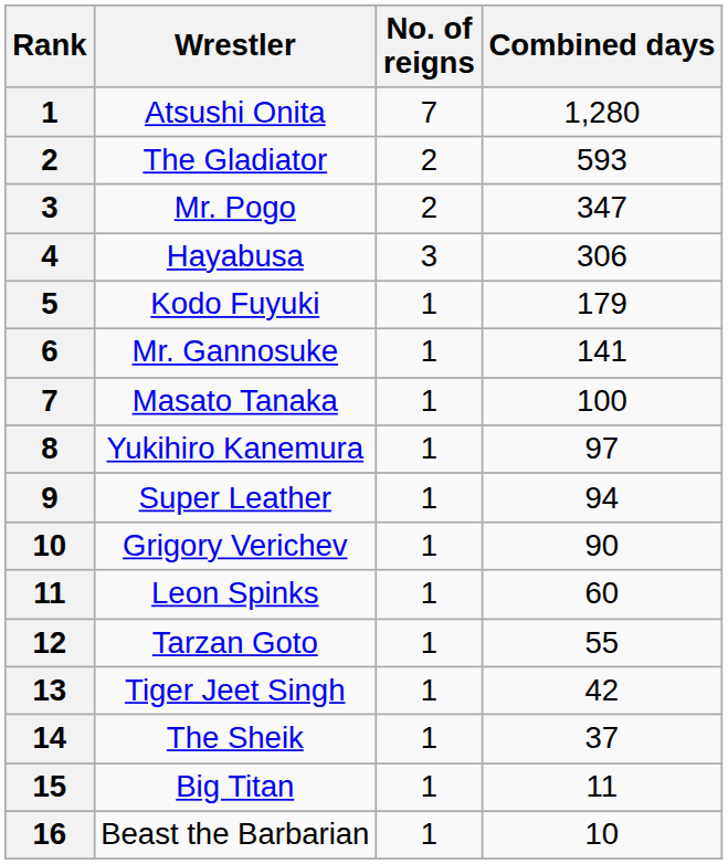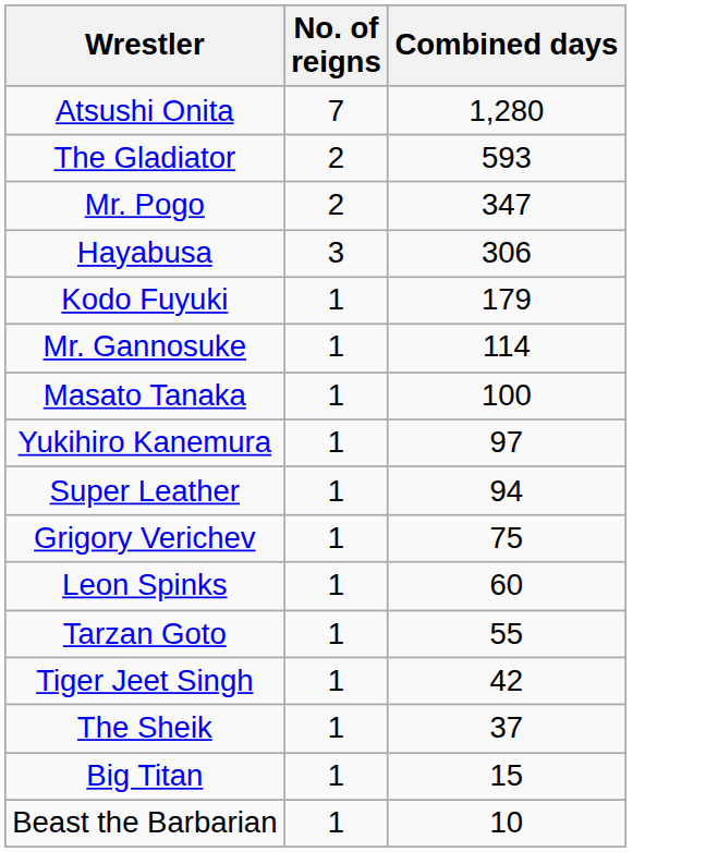 <table class="wikitable sortable" style="text-align: center">
 <tr>
-<th>Rank</th>
 <th>Wrestler</th>
 <th>No. of<br>reigns</th>
 <th>Combined days</th>
 </tr>
 <tr>
-<th>1</th>
 <td><a href='#'>Atsushi Onita</a></td>
 <td>7</td>
 <td>1,280</td>
 </tr>
 <tr>
-<th>2</th>
 <td><a href='#'>The Gladiator</a></td>
 <td>2</td>
 <td>593</td>
 </tr>
 <tr>
-<th>3</th>
 <td><a href='#'>Mr. Pogo</a></td>
 <td>2</td>
 <td>347</td>
 </tr>
 <tr>
-<th>4</th>
 <td><a href='#'>Hayabusa</a></td>
 <td>3</td>
 <td>306</td>
 </tr>
 <tr>
-<th>5</th>
 <td><a href='#'>Kodo Fuyuki</a></td>
 <td>1</td>
 <td>179</td>
 </tr>
 <tr>
-<th>6</th>
 <td><a href='#'>Mr. Gannosuke</a></td>
 <td>1</td>
-<td>141</td>
+<td>114</td>
 </tr>
 <tr>
-<th>7</th>
 <td><a href='#'>Masato Tanaka</a></td>
 <td>1</td>
 <td>100</td>
 </tr>
 <tr>
-<th>8</th>
 <td><a href='#'>Yukihiro Kanemura</a></td>
 <td>1</td>
 <td>97</td>
 </tr>
 <tr>
-<th>9</th>
 <td><a href='#'>Super Leather</a></td>
 <td>1</td>
 <td>94</td>
 </tr>
 <tr>
-<th>10</th>
 <td><a href='#'>Grigory Verichev</a></td>
 <td>1</td>
-<td>90</td>
+<td>75</td>
 </tr>
 <tr>
-<th>11</th>
 <td><a href='#'>Leon Spinks</a></td>
 <td>1</td>
 <td>60</td>
 </tr>
 <tr>
-<th>12</th>
 <td><a href='#'>Tarzan Goto</a></td>
 <td>1</td>
 <td>55</td>
 </tr>
 <tr>
-<th>13</th>
 <td><a href='#'>Tiger Jeet Singh</a></td>
 <td>1</td>
 <td>42</td>
 </tr>
 <tr>
-<th>14</th>
 <td><a href='#'>The Sheik</a></td>
 <td>1</td>
 <td>37</td>
 </tr>
 <tr>
-<th>15</th>
 <td><a href='#'>Big Titan</a></td>
 <td>1</td>
-<td>11</td>
+<td>15</td>
 </tr>
 <tr>
-<th>16</th>
 <td>Beast the Barbarian</td>
 <td>1</td>
 <td>10</td>
 </tr>
 </table>
